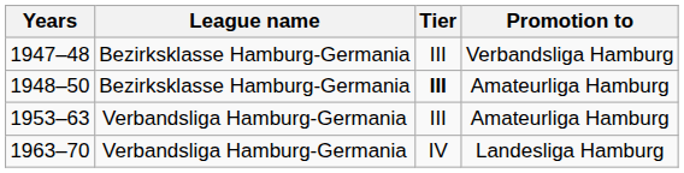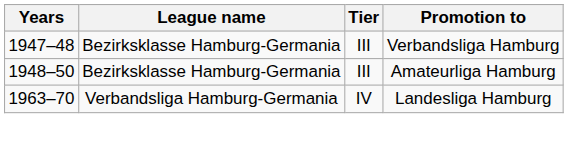 <table class="wikitable" style="text-align: center">
 <tr>
 <th>Years</th>
 <th>League name</th>
 <th>Tier</th>
 <th>Promotion to</th>
 </tr>
 <tr>
 <td>1947–48</td>
 <td>Bezirksklasse Hamburg-Germania</td>
 <td>III</td>
 <td>Verbandsliga Hamburg</td>
 </tr>
 <tr>
 <td>1948–50</td>
 <td>Bezirksklasse Hamburg-Germania</td>
-<td><strong>III</strong></td>
-<td>Amateurliga Hamburg</td>
-</tr>
-<tr>
-<td>1953–63</td>
-<td>Verbandsliga Hamburg-Germania</td>
 <td>III</td>
 <td>Amateurliga Hamburg</td>
 </tr>
 <tr>
 <td>1963–70</td>
 <td>Verbandsliga Hamburg-Germania</td>
 <td>IV</td>
 <td>Landesliga Hamburg</td>
 </tr>
 </table>
